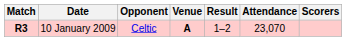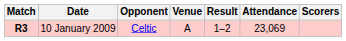 <table class="wikitable" style="font-size:100%; text-align:center">
 <tr>
 <th>Match</th>
 <th>Date</th>
 <th>Opponent</th>
 <th>Venue</th>
 <th>Result</th>
 <th>Attendance</th>
 <th>Scorers</th>
 </tr>
 <tr style="background: #FFCCCC;">
 <td><strong>R3</strong></td>
 <td>10 January 2009</td>
 <td><a href='#'>Celtic</a></td>
-<td><strong>A</strong></td>
+<td>A</td>
 <td>1–2</td>
-<td>23,070</td>
+<td>23,069</td>
 <td></td>
 </tr>
 </table>
